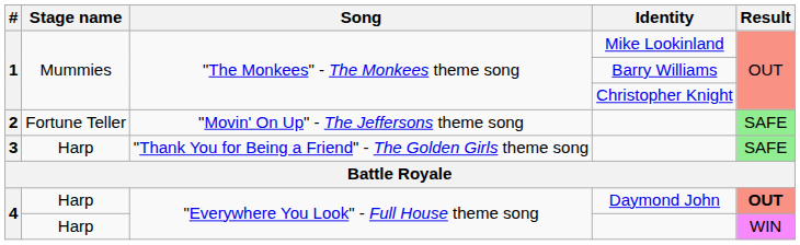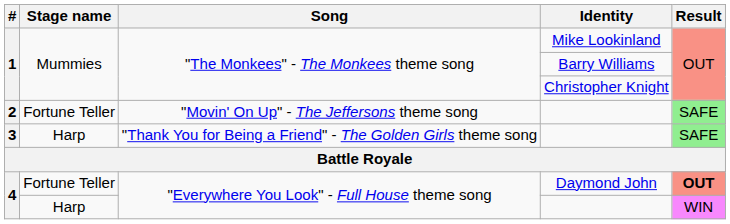 <table class="wikitable plainrowheaders" style="text-align: center;">
 <tr>
 <th>#</th>
 <th>Stage name</th>
 <th>Song</th>
 <th>Identity</th>
 <th>Result</th>
 </tr>
 <tr>
 <th rowspan="3">1</th>
 <td rowspan="3">Mummies</td>
 <td rowspan="3">"<a href='#'>The Monkees</a>" - <em><a href='#'>The Monkees</a></em> theme song</td>
 <td><a href='#'>Mike Lookinland</a></td>
 <td rowspan="3" bgcolor=#F99185>OUT</td>
 </tr>
 <tr>
 <td><a href='#'>Barry Williams</a></td>
 </tr>
 <tr>
 <td><a href='#'>Christopher Knight</a></td>
 </tr>
 <tr>
 <th>2</th>
 <td>Fortune Teller</td>
 <td>"<a href='#'>Movin' On Up</a>" - <em><a href='#'>The Jeffersons</a></em> theme song</td>
 <td></td>
 <td bgcolor=lightgreen>SAFE</td>
 </tr>
 <tr>
 <th>3</th>
 <td>Harp</td>
 <td>"<a href='#'>Thank You for Being a Friend</a>" - <em><a href='#'>The Golden Girls</a></em> theme song</td>
 <td></td>
 <td bgcolor=lightgreen>SAFE</td>
 </tr>
 <tr>
 <th colspan=5>Battle Royale</th>
 </tr>
 <tr>
 <th rowspan=2>4</th>
-<td>Harp</td>
+<td>Fortune Teller</td>
 <td rowspan=2>"<a href='#'>Everywhere You Look</a>" - <em><a href='#'>Full House</a></em> theme song</td>
 <td><a href='#'>Daymond John</a></td>
 <td bgcolor=#F99185><strong>OUT</strong></td>
 </tr>
 <tr>
 <td>Harp</td>
 <td></td>
 <td bgcolor="#F888FD">WIN</td>
 </tr>
 </table>
